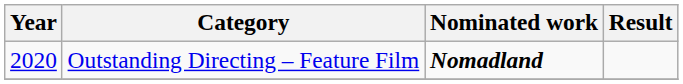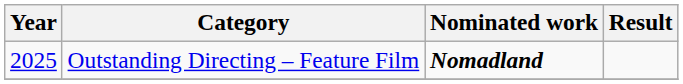 <table class="wikitable">
 <tr>
 <th>Year</th>
 <th>Category</th>
 <th>Nominated work</th>
 <th>Result</th>
 </tr>
 <tr>
-<td><a href='#'>2020</a></td>
+<td><a href='#'>2025</a></td>
 <td><a href='#'>Outstanding Directing – Feature Film</a></td>
 <td><strong><em>Nomadland</em></strong></td>
 <td></td>
 </tr>
 <tr>
 </tr>
 </table>
